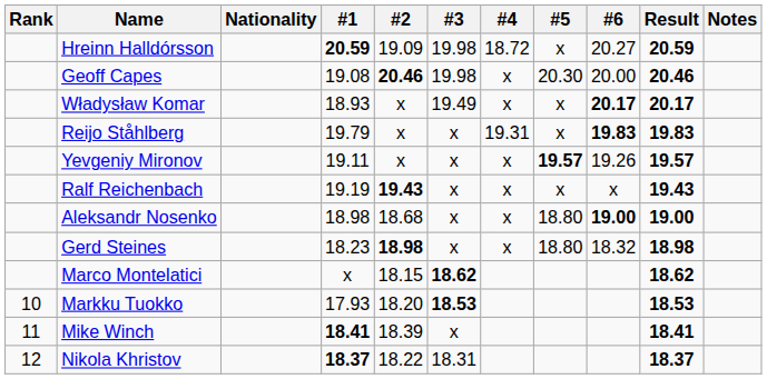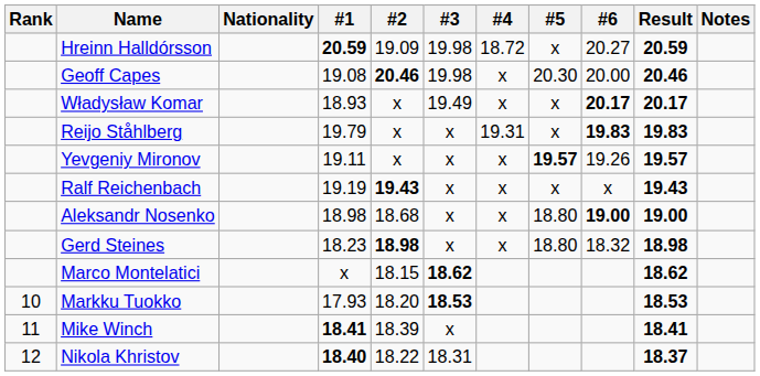 <table class="wikitable sortable" style="text-align:center;font-size:95%">
 <tr>
 <th>Rank</th>
 <th>Name</th>
 <th>Nationality</th>
 <th>#1</th>
 <th>#2</th>
 <th>#3</th>
 <th>#4</th>
 <th>#5</th>
 <th>#6</th>
 <th>Result</th>
 <th>Notes</th>
 </tr>
 <tr>
 <td></td>
 <td align="left"><a href='#'>Hreinn Halldórsson</a></td>
 <td align=left></td>
 <td><strong>20.59</strong></td>
 <td>19.09</td>
 <td>19.98</td>
 <td>18.72</td>
 <td>x</td>
 <td>20.27</td>
 <td><strong>20.59</strong></td>
 <td></td>
 </tr>
 <tr>
 <td></td>
 <td align="left"><a href='#'>Geoff Capes</a></td>
 <td align=left></td>
 <td>19.08</td>
 <td><strong>20.46</strong></td>
 <td>19.98</td>
 <td>x</td>
 <td>20.30</td>
 <td>20.00</td>
 <td><strong>20.46</strong></td>
 <td></td>
 </tr>
 <tr>
 <td></td>
 <td align="left"><a href='#'>Władysław Komar</a></td>
 <td align=left></td>
 <td>18.93</td>
 <td>x</td>
 <td>19.49</td>
 <td>x</td>
 <td>x</td>
 <td><strong>20.17</strong></td>
 <td><strong>20.17</strong></td>
 <td></td>
 </tr>
 <tr>
 <td></td>
 <td align="left"><a href='#'>Reijo Ståhlberg</a></td>
 <td align=left></td>
 <td>19.79</td>
 <td>x</td>
 <td>x</td>
 <td>19.31</td>
 <td>x</td>
 <td><strong>19.83</strong></td>
 <td><strong>19.83</strong></td>
 <td></td>
 </tr>
 <tr>
 <td></td>
 <td align="left"><a href='#'>Yevgeniy Mironov</a></td>
 <td align=left></td>
 <td>19.11</td>
 <td>x</td>
 <td>x</td>
 <td>x</td>
 <td><strong>19.57</strong></td>
 <td>19.26</td>
 <td><strong>19.57</strong></td>
 <td></td>
 </tr>
 <tr>
 <td></td>
 <td align="left"><a href='#'>Ralf Reichenbach</a></td>
 <td align=left></td>
 <td>19.19</td>
 <td><strong>19.43</strong></td>
 <td>x</td>
 <td>x</td>
 <td>x</td>
 <td>x</td>
 <td><strong>19.43</strong></td>
 <td></td>
 </tr>
 <tr>
 <td></td>
 <td align="left"><a href='#'>Aleksandr Nosenko</a></td>
 <td align=left></td>
 <td>18.98</td>
 <td>18.68</td>
 <td>x</td>
 <td>x</td>
 <td>18.80</td>
 <td><strong>19.00</strong></td>
 <td><strong>19.00</strong></td>
 <td></td>
 </tr>
 <tr>
 <td></td>
 <td align="left"><a href='#'>Gerd Steines</a></td>
 <td align=left></td>
 <td>18.23</td>
 <td><strong>18.98</strong></td>
 <td>x</td>
 <td>x</td>
 <td>18.80</td>
 <td>18.32</td>
 <td><strong>18.98</strong></td>
 <td></td>
 </tr>
 <tr>
 <td></td>
 <td align="left"><a href='#'>Marco Montelatici</a></td>
 <td align=left></td>
 <td>x</td>
 <td>18.15</td>
 <td><strong>18.62</strong></td>
 <td></td>
 <td></td>
 <td></td>
 <td><strong>18.62</strong></td>
 <td></td>
 </tr>
 <tr>
 <td>10</td>
 <td align="left"><a href='#'>Markku Tuokko</a></td>
 <td align=left></td>
 <td>17.93</td>
 <td>18.20</td>
 <td><strong>18.53</strong></td>
 <td></td>
 <td></td>
 <td></td>
 <td><strong>18.53</strong></td>
 <td></td>
 </tr>
 <tr>
 <td>11</td>
 <td align="left"><a href='#'>Mike Winch</a></td>
 <td align=left></td>
 <td><strong>18.41</strong></td>
 <td>18.39</td>
 <td>x</td>
 <td></td>
 <td></td>
 <td></td>
 <td><strong>18.41</strong></td>
 <td></td>
 </tr>
 <tr>
 <td>12</td>
 <td align="left"><a href='#'>Nikola Khristov</a></td>
 <td align=left></td>
-<td><strong>18.37</strong></td>
+<td><strong>18.40</strong></td>
 <td>18.22</td>
 <td>18.31</td>
 <td></td>
 <td></td>
 <td></td>
 <td><strong>18.37</strong></td>
 <td></td>
 </tr>
 </table>
